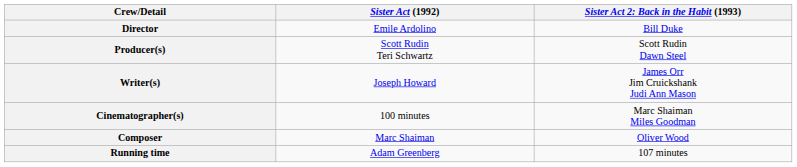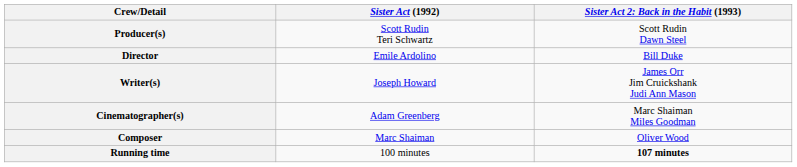 <table class="wikitable" style="text-align:center; width:99%;">
 <tr>
 <th style="width:10%;">Crew/Detail</th>
 <th style="width:10%;"><em><a href='#'>Sister Act</a></em> (1992)</th>
 <th style="width:10%;"><em><a href='#'>Sister Act 2: Back in the Habit</a></em> (1993)</th>
 </tr>
 <tr>
+<th>Producer(s)</th>
+<td><a href='#'>Scott Rudin</a><br>Teri Schwartz</td>
+<td>Scott Rudin<br><a href='#'>Dawn Steel</a></td>
+</tr>
+<tr>
 <th>Director</th>
 <td><a href='#'>Emile Ardolino</a></td>
 <td><a href='#'>Bill Duke</a></td>
-</tr>
-<tr>
-<th>Producer(s)</th>
-<td><a href='#'>Scott Rudin</a><br>Teri Schwartz</td>
-<td>Scott Rudin<br><a href='#'>Dawn Steel</a></td>
 </tr>
 <tr>
 <th>Writer(s)</th>
 <td><a href='#'>Joseph Howard</a></td>
 <td><a href='#'>James Orr</a><br>Jim Cruickshank<br><a href='#'>Judi Ann Mason</a></td>
 </tr>
 <tr>
 <th>Cinematographer(s)</th>
-<td>100 minutes</td>
+<td><a href='#'>Adam Greenberg</a></td>
 <td>Marc Shaiman<br><a href='#'>Miles Goodman</a></td>
 </tr>
 <tr>
 <th>Composer</th>
 <td><a href='#'>Marc Shaiman</a></td>
 <td><a href='#'>Oliver Wood</a></td>
 </tr>
 <tr>
 <th>Running time</th>
-<td><a href='#'>Adam Greenberg</a></td>
-<td>107 minutes</td>
+<td>100 minutes</td>
+<td><strong>107 minutes</strong></td>
 </tr>
 </table>
